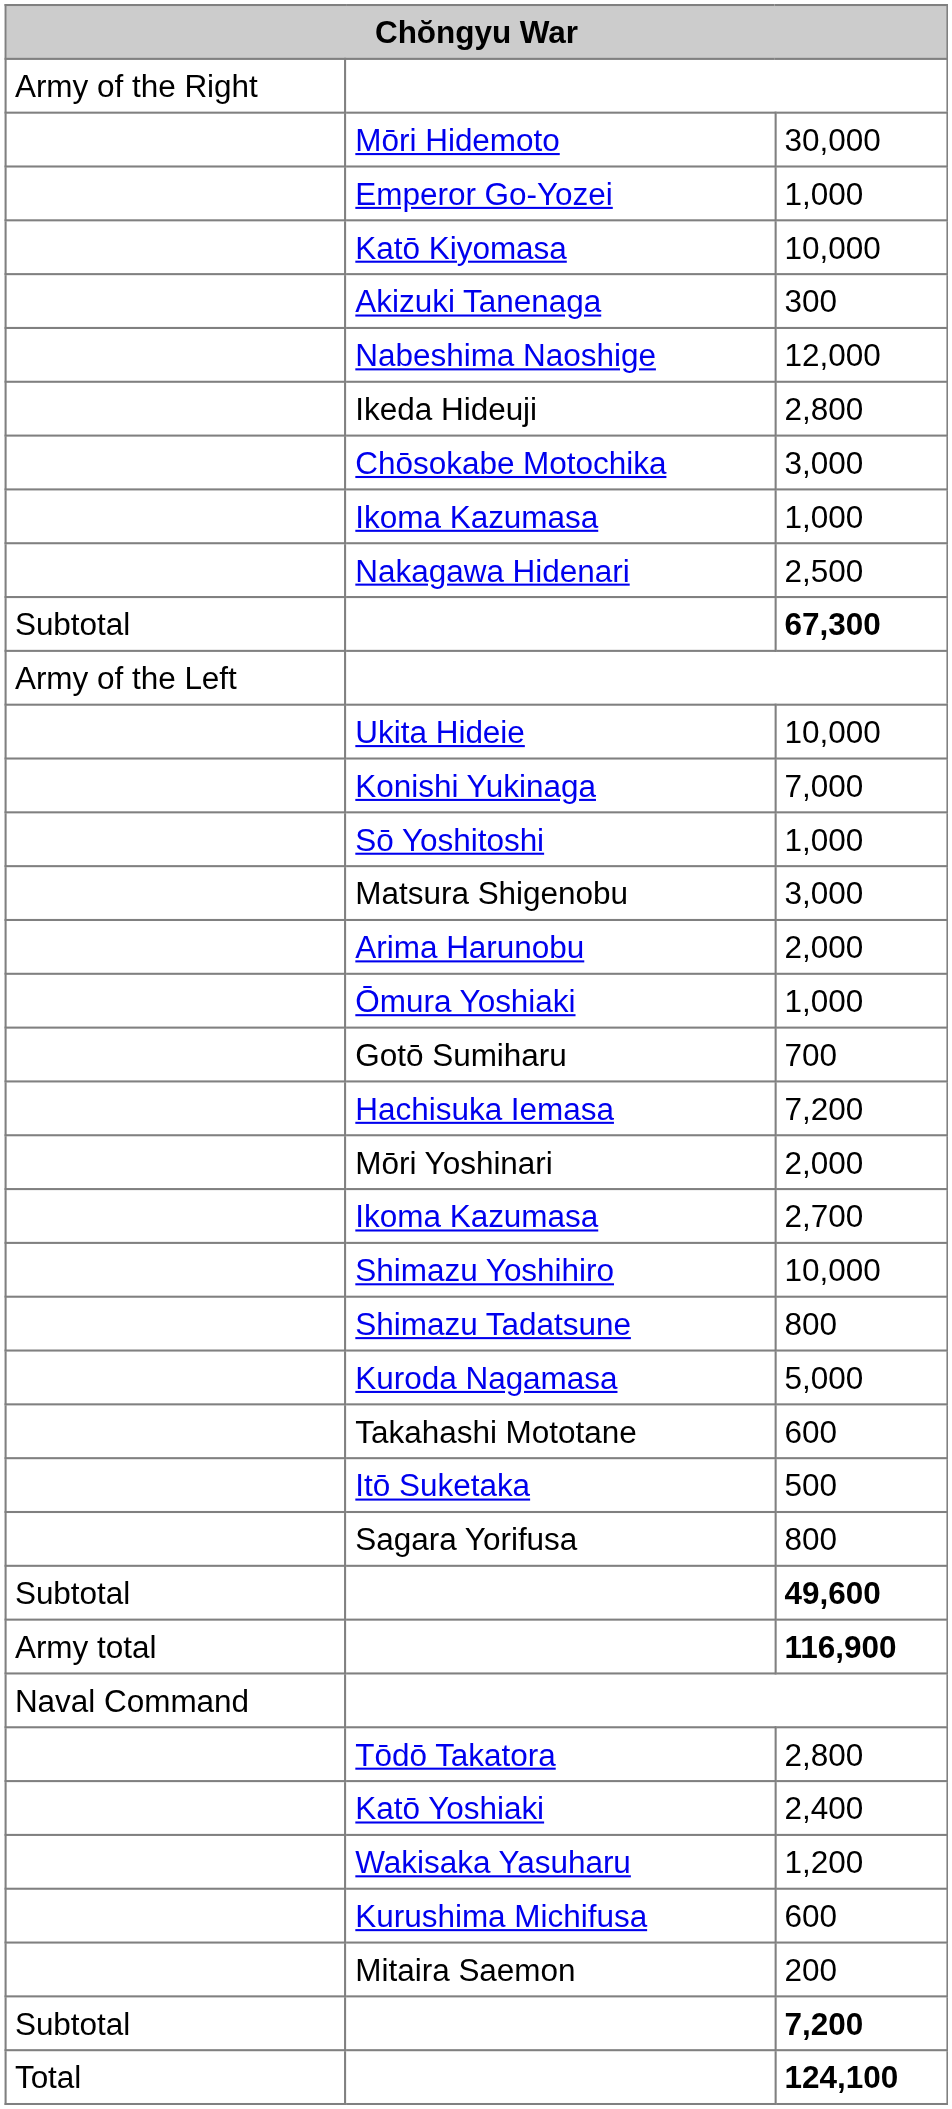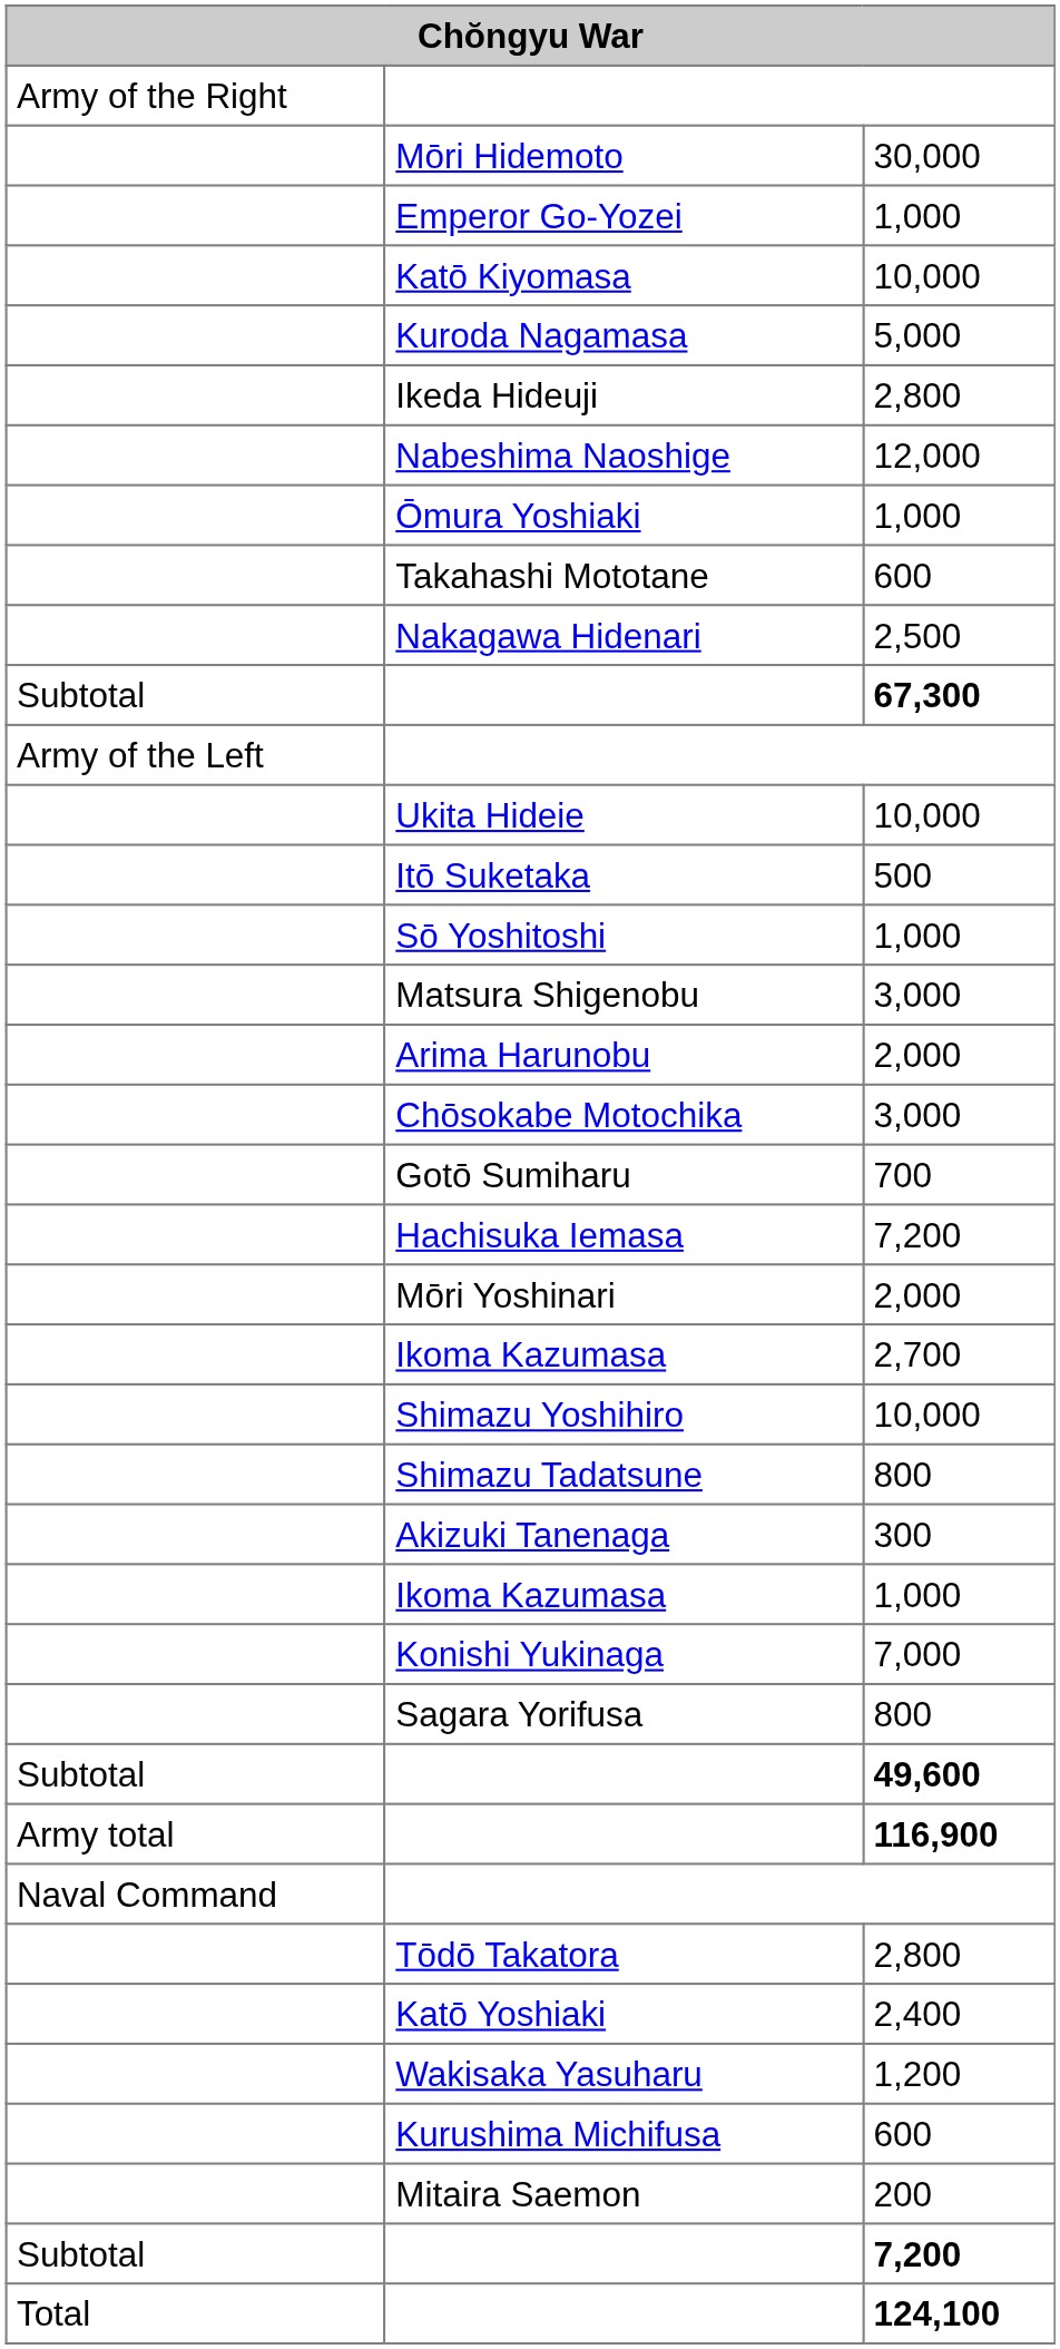 <table class="toccolours" border="1" cellpadding="4" style="float: right; margin: 0 0 1em 1em; width: 30em; border-collapse: collapse; font-size: 95%; clear: right;">
 <tr>
 <th colspan="3" align="center" bgcolor="#CCCCCC">Chŏngyu War</th>
 </tr>
 <tr>
 <td>Army of the Right</td>
 </tr>
 <tr>
 <td></td>
 <td><a href='#'>Mōri Hidemoto</a></td>
 <td>30,000</td>
 </tr>
 <tr>
 <td></td>
 <td><a href='#'>Emperor Go-Yozei</a></td>
 <td>1,000</td>
 </tr>
 <tr>
 <td></td>
 <td><a href='#'>Katō Kiyomasa</a></td>
 <td>10,000</td>
 </tr>
 <tr>
 <td></td>
-<td><a href='#'>Akizuki Tanenaga</a></td>
-<td>300</td>
+<td><a href='#'>Kuroda Nagamasa</a></td>
+<td>5,000</td>
+</tr>
+<tr>
+<td></td>
+<td>Ikeda Hideuji</td>
+<td>2,800</td>
 </tr>
 <tr>
 <td></td>
 <td><a href='#'>Nabeshima Naoshige</a></td>
 <td>12,000</td>
 </tr>
 <tr>
 <td></td>
-<td>Ikeda Hideuji</td>
-<td>2,800</td>
+<td><a href='#'>Ōmura Yoshiaki</a></td>
+<td>1,000</td>
 </tr>
 <tr>
 <td></td>
-<td><a href='#'>Chōsokabe Motochika</a></td>
-<td>3,000</td>
-</tr>
-<tr>
-<td></td>
-<td><a href='#'>Ikoma Kazumasa</a></td>
-<td>1,000</td>
+<td>Takahashi Mototane</td>
+<td>600</td>
 </tr>
 <tr>
 <td></td>
 <td><a href='#'>Nakagawa Hidenari</a></td>
 <td>2,500</td>
 </tr>
 <tr>
 <td>Subtotal</td>
 <td></td>
 <td><strong>67,300</strong></td>
 </tr>
 <tr>
 <td>Army of the Left</td>
 </tr>
 <tr>
 <td></td>
 <td><a href='#'>Ukita Hideie</a></td>
 <td>10,000</td>
 </tr>
 <tr>
 <td></td>
-<td><a href='#'>Konishi Yukinaga</a></td>
-<td>7,000</td>
+<td><a href='#'>Itō Suketaka</a></td>
+<td>500</td>
 </tr>
 <tr>
 <td></td>
 <td><a href='#'>Sō Yoshitoshi</a></td>
 <td>1,000</td>
 </tr>
 <tr>
 <td></td>
 <td>Matsura Shigenobu</td>
 <td>3,000</td>
 </tr>
 <tr>
 <td></td>
 <td><a href='#'>Arima Harunobu</a></td>
 <td>2,000</td>
 </tr>
 <tr>
 <td></td>
-<td><a href='#'>Ōmura Yoshiaki</a></td>
-<td>1,000</td>
+<td><a href='#'>Chōsokabe Motochika</a></td>
+<td>3,000</td>
 </tr>
 <tr>
 <td></td>
 <td>Gotō Sumiharu</td>
 <td>700</td>
 </tr>
 <tr>
 <td></td>
 <td><a href='#'>Hachisuka Iemasa</a></td>
 <td>7,200</td>
 </tr>
 <tr>
 <td></td>
 <td>Mōri Yoshinari</td>
 <td>2,000</td>
 </tr>
 <tr>
 <td></td>
 <td><a href='#'>Ikoma Kazumasa</a></td>
 <td>2,700</td>
 </tr>
 <tr>
 <td></td>
 <td><a href='#'>Shimazu Yoshihiro</a></td>
 <td>10,000</td>
 </tr>
 <tr>
 <td></td>
 <td><a href='#'>Shimazu Tadatsune</a></td>
 <td>800</td>
 </tr>
 <tr>
 <td></td>
-<td><a href='#'>Kuroda Nagamasa</a></td>
-<td>5,000</td>
+<td><a href='#'>Akizuki Tanenaga</a></td>
+<td>300</td>
 </tr>
 <tr>
 <td></td>
-<td>Takahashi Mototane</td>
-<td>600</td>
+<td><a href='#'>Ikoma Kazumasa</a></td>
+<td>1,000</td>
 </tr>
 <tr>
 <td></td>
-<td><a href='#'>Itō Suketaka</a></td>
-<td>500</td>
+<td><a href='#'>Konishi Yukinaga</a></td>
+<td>7,000</td>
 </tr>
 <tr>
 <td></td>
 <td>Sagara Yorifusa</td>
 <td>800</td>
 </tr>
 <tr>
 <td>Subtotal</td>
 <td></td>
 <td><strong>49,600</strong></td>
 </tr>
 <tr>
 <td>Army total</td>
 <td></td>
 <td><strong>116,900</strong></td>
 </tr>
 <tr>
 <td>Naval Command</td>
 </tr>
 <tr>
 <td></td>
 <td><a href='#'>Tōdō Takatora</a></td>
 <td>2,800</td>
 </tr>
 <tr>
 <td></td>
 <td><a href='#'>Katō Yoshiaki</a></td>
 <td>2,400</td>
 </tr>
 <tr>
 <td></td>
 <td><a href='#'>Wakisaka Yasuharu</a></td>
 <td>1,200</td>
 </tr>
 <tr>
 <td></td>
 <td><a href='#'>Kurushima Michifusa</a></td>
 <td>600</td>
 </tr>
 <tr>
 <td></td>
 <td>Mitaira Saemon</td>
 <td>200</td>
 </tr>
 <tr>
 <td>Subtotal</td>
 <td></td>
 <td><strong>7,200</strong></td>
 </tr>
 <tr>
 <td>Total</td>
 <td></td>
 <td><strong>124,100</strong></td>
 </tr>
 </table>
